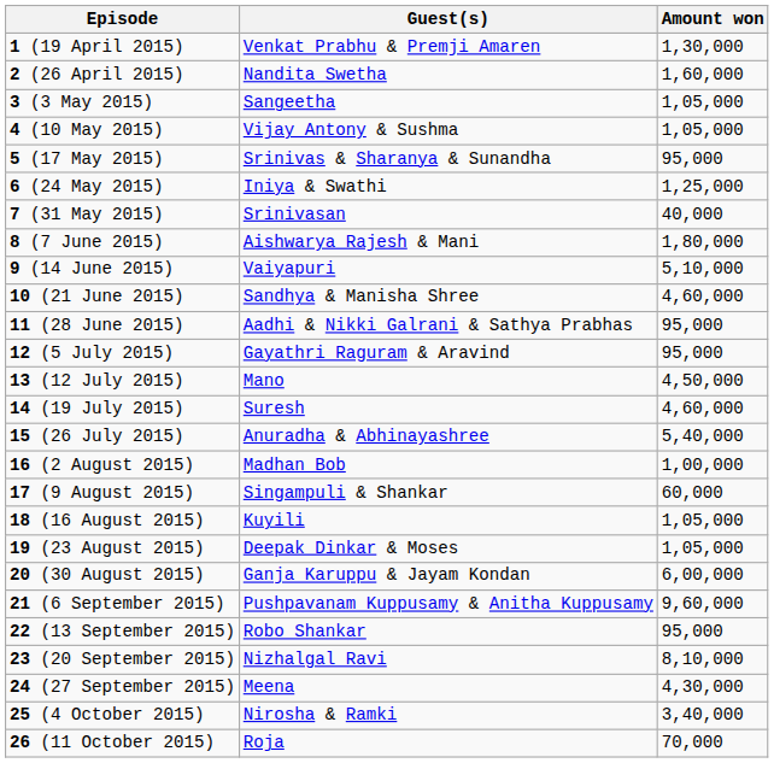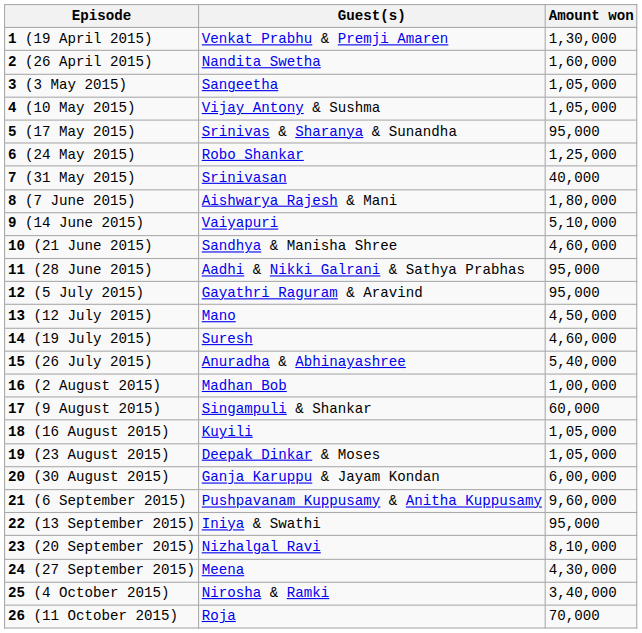 <table class="wikitable">
 <tr>
 <th>Episode</th>
 <th>Guest(s)</th>
 <th>Amount won</th>
 </tr>
 <tr>
 <td><strong>1</strong> (19 April 2015)</td>
 <td><a href='#'>Venkat Prabhu</a>  & <a href='#'>Premji Amaren</a></td>
 <td> 1,30,000</td>
 </tr>
 <tr>
 <td><strong>2</strong> (26 April 2015)</td>
 <td><a href='#'>Nandita Swetha</a></td>
 <td> 1,60,000</td>
 </tr>
 <tr>
 <td><strong>3</strong> (3 May 2015)</td>
 <td><a href='#'>Sangeetha</a></td>
 <td> 1,05,000</td>
 </tr>
 <tr>
 <td><strong>4</strong> (10 May 2015)</td>
 <td><a href='#'>Vijay Antony</a> & Sushma</td>
 <td> 1,05,000</td>
 </tr>
 <tr>
 <td><strong>5</strong> (17 May 2015)</td>
 <td><a href='#'>Srinivas</a>  & <a href='#'>Sharanya</a> & Sunandha</td>
 <td> 95,000</td>
 </tr>
 <tr>
 <td><strong>6</strong> (24 May 2015)</td>
-<td><a href='#'>Iniya</a>  & Swathi</td>
+<td><a href='#'>Robo Shankar</a></td>
 <td> 1,25,000</td>
 </tr>
 <tr>
 <td><strong>7</strong> (31 May 2015)</td>
 <td><a href='#'>Srinivasan</a></td>
 <td> 40,000</td>
 </tr>
 <tr>
 <td><strong>8</strong> (7 June 2015)</td>
 <td><a href='#'>Aishwarya Rajesh</a> & Mani</td>
 <td> 1,80,000</td>
 </tr>
 <tr>
 <td><strong>9</strong> (14 June 2015)</td>
 <td><a href='#'>Vaiyapuri</a></td>
 <td> 5,10,000</td>
 </tr>
 <tr>
 <td><strong>10</strong> (21 June 2015)</td>
 <td><a href='#'>Sandhya</a> & Manisha Shree</td>
 <td> 4,60,000</td>
 </tr>
 <tr>
 <td><strong>11</strong> (28 June 2015)</td>
 <td><a href='#'>Aadhi</a> & <a href='#'>Nikki Galrani</a> & Sathya Prabhas</td>
 <td> 95,000</td>
 </tr>
 <tr>
 <td><strong>12</strong> (5 July 2015)</td>
 <td><a href='#'>Gayathri Raguram</a> & Aravind</td>
 <td> 95,000</td>
 </tr>
 <tr>
 <td><strong>13</strong> (12 July 2015)</td>
 <td><a href='#'>Mano</a></td>
 <td> 4,50,000</td>
 </tr>
 <tr>
 <td><strong>14</strong> (19 July 2015)</td>
 <td><a href='#'>Suresh</a></td>
 <td> 4,60,000</td>
 </tr>
 <tr>
 <td><strong>15</strong> (26 July 2015)</td>
 <td><a href='#'>Anuradha</a> & <a href='#'>Abhinayashree</a></td>
 <td> 5,40,000</td>
 </tr>
 <tr>
 <td><strong>16</strong> (2 August 2015)</td>
 <td><a href='#'>Madhan Bob</a></td>
 <td> 1,00,000</td>
 </tr>
 <tr>
 <td><strong>17</strong> (9 August 2015)</td>
 <td><a href='#'>Singampuli</a> & Shankar</td>
 <td> 60,000</td>
 </tr>
 <tr>
 <td><strong>18</strong> (16 August 2015)</td>
 <td><a href='#'>Kuyili</a></td>
 <td> 1,05,000</td>
 </tr>
 <tr>
 <td><strong>19</strong> (23 August 2015)</td>
 <td><a href='#'>Deepak Dinkar</a> & Moses</td>
 <td> 1,05,000</td>
 </tr>
 <tr>
 <td><strong>20</strong> (30 August 2015)</td>
 <td><a href='#'>Ganja Karuppu</a> & Jayam Kondan</td>
 <td> 6,00,000</td>
 </tr>
 <tr>
 <td><strong>21</strong> (6 September 2015)</td>
 <td><a href='#'>Pushpavanam Kuppusamy</a> & <a href='#'>Anitha Kuppusamy</a></td>
 <td> 9,60,000</td>
 </tr>
 <tr>
 <td><strong>22</strong> (13 September 2015)</td>
-<td><a href='#'>Robo Shankar</a></td>
+<td><a href='#'>Iniya</a>  & Swathi</td>
 <td> 95,000</td>
 </tr>
 <tr>
 <td><strong>23</strong> (20 September 2015)</td>
 <td><a href='#'>Nizhalgal Ravi</a></td>
 <td> 8,10,000</td>
 </tr>
 <tr>
 <td><strong>24</strong> (27 September 2015)</td>
 <td><a href='#'>Meena</a></td>
 <td> 4,30,000</td>
 </tr>
 <tr>
 <td><strong>25</strong> (4 October 2015)</td>
 <td><a href='#'>Nirosha</a> & <a href='#'>Ramki</a></td>
 <td> 3,40,000</td>
 </tr>
 <tr>
 <td><strong>26</strong> (11 October 2015)</td>
 <td><a href='#'>Roja</a></td>
 <td> 70,000</td>
 </tr>
 </table>
